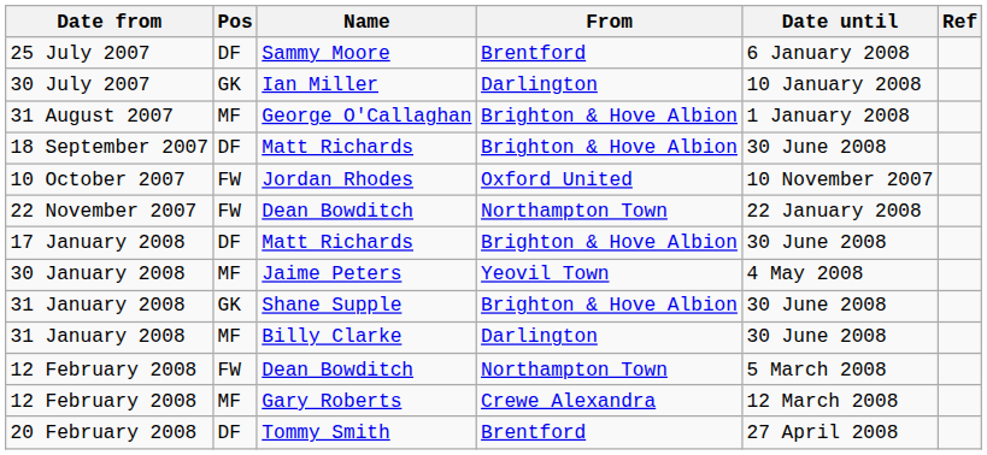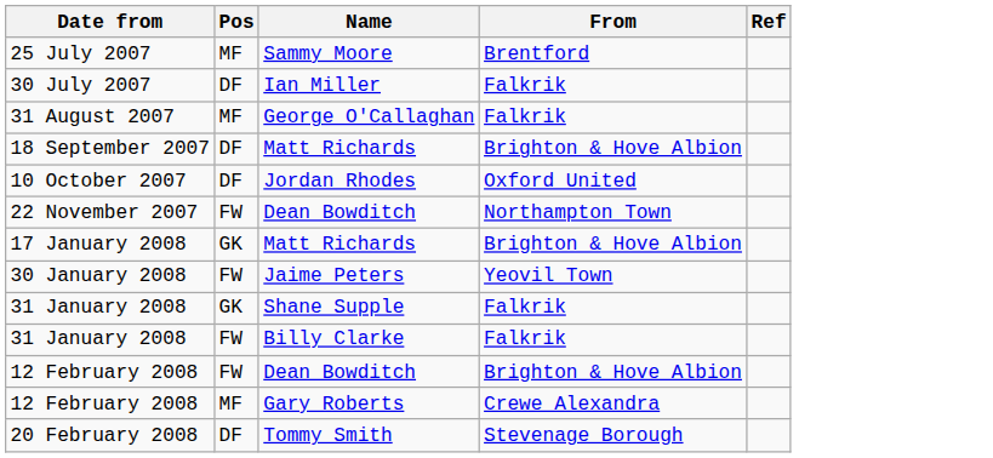 <table class="wikitable">
 <tr>
 <th>Date from</th>
 <th>Pos</th>
 <th>Name</th>
 <th>From</th>
-<th>Date until</th>
 <th>Ref</th>
 </tr>
 <tr>
 <td>25 July 2007</td>
-<td>DF</td>
+<td>MF</td>
 <td> <a href='#'>Sammy Moore</a></td>
 <td> <a href='#'>Brentford</a></td>
-<td>6 January 2008</td>
 <td></td>
 </tr>
 <tr>
 <td>30 July 2007</td>
-<td>GK</td>
+<td>DF</td>
 <td> <a href='#'>Ian Miller</a></td>
-<td> <a href='#'>Darlington</a></td>
-<td>10 January 2008</td>
+<td> <a href='#'>Falkrik</a></td>
 <td></td>
 </tr>
 <tr>
 <td>31 August 2007</td>
 <td>MF</td>
 <td> <a href='#'>George O'Callaghan</a></td>
-<td> <a href='#'>Brighton & Hove Albion</a></td>
-<td>1 January 2008</td>
+<td> <a href='#'>Falkrik</a></td>
 <td></td>
 </tr>
 <tr>
 <td>18 September 2007</td>
 <td>DF</td>
 <td> <a href='#'>Matt Richards</a></td>
 <td> <a href='#'>Brighton & Hove Albion</a></td>
-<td>30 June 2008</td>
 <td></td>
 </tr>
 <tr>
 <td>10 October 2007</td>
-<td>FW</td>
+<td>DF</td>
 <td> <a href='#'>Jordan Rhodes</a></td>
 <td> <a href='#'>Oxford United</a></td>
-<td>10 November 2007</td>
 <td></td>
 </tr>
 <tr>
 <td>22 November 2007</td>
 <td>FW</td>
 <td> <a href='#'>Dean Bowditch</a></td>
 <td> <a href='#'>Northampton Town</a></td>
-<td>22 January 2008</td>
 <td></td>
 </tr>
 <tr>
 <td>17 January 2008</td>
-<td>DF</td>
+<td>GK</td>
 <td> <a href='#'>Matt Richards</a></td>
 <td> <a href='#'>Brighton & Hove Albion</a></td>
-<td>30 June 2008</td>
 <td></td>
 </tr>
 <tr>
 <td>30 January 2008</td>
-<td>MF</td>
+<td>FW</td>
 <td> <a href='#'>Jaime Peters</a></td>
 <td> <a href='#'>Yeovil Town</a></td>
-<td>4 May 2008</td>
 <td></td>
 </tr>
 <tr>
 <td>31 January 2008</td>
 <td>GK</td>
 <td> <a href='#'>Shane Supple</a></td>
-<td> <a href='#'>Brighton & Hove Albion</a></td>
-<td>30 June 2008</td>
+<td> <a href='#'>Falkrik</a></td>
 <td></td>
 </tr>
 <tr>
 <td>31 January 2008</td>
-<td>MF</td>
+<td>FW</td>
 <td> <a href='#'>Billy Clarke</a></td>
-<td> <a href='#'>Darlington</a></td>
-<td>30 June 2008</td>
+<td> <a href='#'>Falkrik</a></td>
 <td></td>
 </tr>
 <tr>
 <td>12 February 2008</td>
 <td>FW</td>
 <td> <a href='#'>Dean Bowditch</a></td>
-<td> <a href='#'>Northampton Town</a></td>
-<td>5 March 2008</td>
+<td> <a href='#'>Brighton & Hove Albion</a></td>
 <td></td>
 </tr>
 <tr>
 <td>12 February 2008</td>
 <td>MF</td>
 <td> <a href='#'>Gary Roberts</a></td>
 <td> <a href='#'>Crewe Alexandra</a></td>
-<td>12 March 2008</td>
 <td></td>
 </tr>
 <tr>
 <td>20 February 2008</td>
 <td>DF</td>
 <td> <a href='#'>Tommy Smith</a></td>
-<td> <a href='#'>Brentford</a></td>
-<td>27 April 2008</td>
+<td> <a href='#'>Stevenage Borough</a></td>
 <td></td>
 </tr>
 </table>
